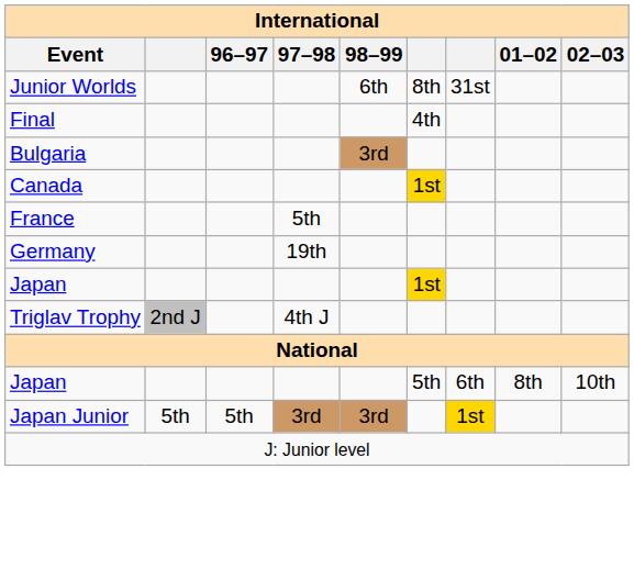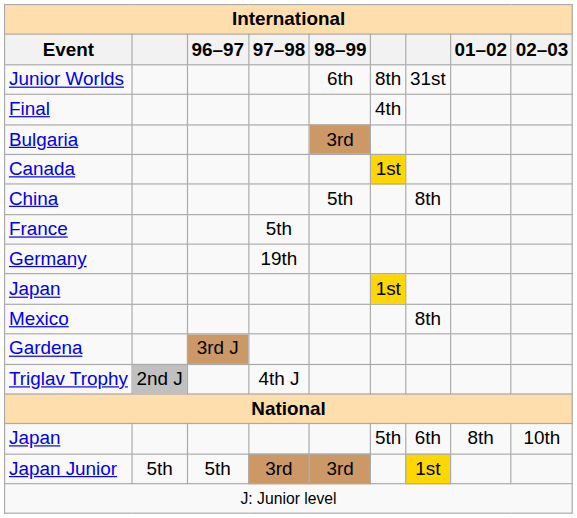 <table class="wikitable" style="text-align:center">
 <tr>
 <th style="background-color: #ffdead; " colspan=9 align=center>International</th>
 </tr>
 <tr>
 <th>Event</th>
 <th></th>
 <th>96–97</th>
 <th>97–98</th>
 <th>98–99</th>
 <th></th>
 <th></th>
 <th>01–02</th>
 <th>02–03</th>
 </tr>
 <tr>
 <td align=left><a href='#'>Junior Worlds</a></td>
 <td></td>
 <td></td>
 <td></td>
 <td>6th</td>
 <td>8th</td>
 <td>31st</td>
 <td></td>
 <td></td>
 </tr>
 <tr>
 <td align=left> <a href='#'>Final</a></td>
 <td></td>
 <td></td>
 <td></td>
 <td></td>
 <td>4th</td>
 <td></td>
 <td></td>
 <td></td>
 </tr>
 <tr>
 <td align=left> <a href='#'>Bulgaria</a></td>
 <td></td>
 <td></td>
 <td></td>
 <td bgcolor=cc9966>3rd</td>
 <td></td>
 <td></td>
 <td></td>
 <td></td>
 </tr>
 <tr>
 <td align=left> <a href='#'>Canada</a></td>
 <td></td>
 <td></td>
 <td></td>
 <td></td>
 <td bgcolor=gold>1st</td>
 <td></td>
 <td></td>
 <td></td>
 </tr>
 <tr>
+<td align=left> <a href='#'>China</a></td>
+<td></td>
+<td></td>
+<td></td>
+<td>5th</td>
+<td></td>
+<td>8th</td>
+<td></td>
+<td></td>
+</tr>
+<tr>
 <td align=left> <a href='#'>France</a></td>
 <td></td>
 <td></td>
 <td>5th</td>
 <td></td>
 <td></td>
 <td></td>
 <td></td>
 <td></td>
 </tr>
 <tr>
 <td align=left> <a href='#'>Germany</a></td>
 <td></td>
 <td></td>
 <td>19th</td>
 <td></td>
 <td></td>
 <td></td>
 <td></td>
 <td></td>
 </tr>
 <tr>
 <td align=left> <a href='#'>Japan</a></td>
 <td></td>
 <td></td>
 <td></td>
 <td></td>
 <td bgcolor=gold>1st</td>
+<td></td>
+<td></td>
+<td></td>
+</tr>
+<tr>
+<td align=left> <a href='#'>Mexico</a></td>
+<td></td>
+<td></td>
+<td></td>
+<td></td>
+<td></td>
+<td>8th</td>
+<td></td>
+<td></td>
+</tr>
+<tr>
+<td align=left><a href='#'>Gardena</a></td>
+<td></td>
+<td bgcolor=cc9966>3rd J</td>
+<td></td>
+<td></td>
+<td></td>
 <td></td>
 <td></td>
 <td></td>
 </tr>
 <tr>
 <td align=left><a href='#'>Triglav Trophy</a></td>
 <td bgcolor=silver>2nd J</td>
 <td></td>
 <td>4th J</td>
 <td></td>
 <td></td>
 <td></td>
 <td></td>
 <td></td>
 </tr>
 <tr>
 <th style="background-color: #ffdead; " colspan=9 align=center>National</th>
 </tr>
 <tr>
 <td align=left><a href='#'>Japan</a></td>
 <td></td>
 <td></td>
 <td></td>
 <td></td>
 <td>5th</td>
 <td>6th</td>
 <td>8th</td>
 <td>10th</td>
 </tr>
 <tr>
 <td align=left><a href='#'>Japan Junior</a></td>
 <td>5th</td>
 <td>5th</td>
 <td bgcolor="cc9966">3rd</td>
 <td bgcolor=cc9966>3rd</td>
 <td></td>
 <td bgcolor=gold>1st</td>
 <td></td>
 <td></td>
 </tr>
 <tr>
 <td colspan=9 align=center><small> J: Junior level </small></td>
 </tr>
 </table>
